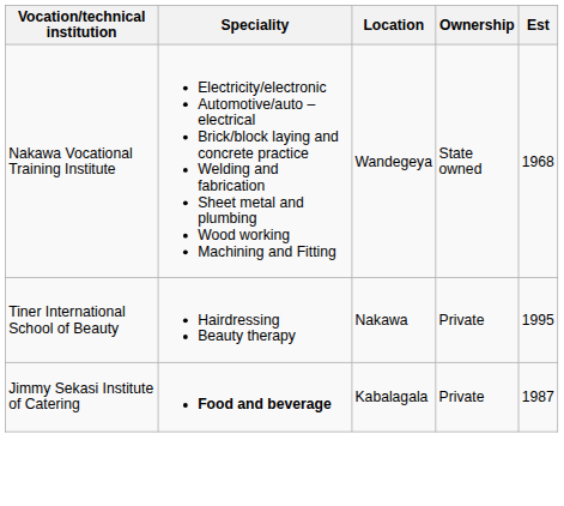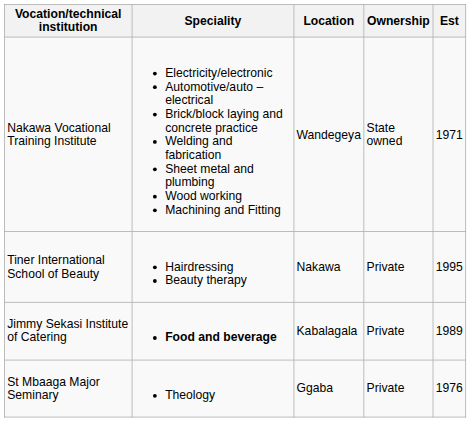 <table class="wikitable sortable mw-collapsible mw-collapsed">
 <tr>
 <th>Vocation/technical<br>institution</th>
 <th>Speciality</th>
 <th>Location</th>
 <th>Ownership</th>
 <th>Est</th>
 </tr>
 <tr>
 <td>Nakawa Vocational Training Institute</td>
 <td><br><ul><li>Electricity/electronic</li><li>Automotive/auto – electrical</li><li>Brick/block laying and concrete practice</li><li>Welding and fabrication</li><li>Sheet metal and plumbing</li><li>Wood working</li><li>Machining and Fitting</li></ul></td>
 <td>Wandegeya</td>
 <td>State owned</td>
-<td>1968</td>
+<td>1971</td>
 </tr>
 <tr>
 <td>Tiner International School of Beauty</td>
 <td><br><ul><li>Hairdressing</li><li>Beauty therapy</li></ul></td>
 <td>Nakawa</td>
 <td>Private</td>
 <td>1995</td>
 </tr>
 <tr>
 <td>Jimmy Sekasi Institute of Catering</td>
 <td><strong><br><ul><li>Food and beverage</li></ul></strong></td>
 <td>Kabalagala</td>
 <td>Private</td>
-<td>1987</td>
+<td>1989</td>
+</tr>
+<tr>
+<td>St Mbaaga Major Seminary</td>
+<td><br><ul><li>Theology</li></ul></td>
+<td>Ggaba</td>
+<td>Private</td>
+<td>1976</td>
 </tr>
 </table>
